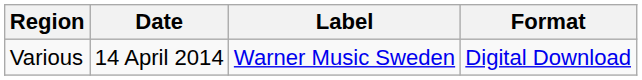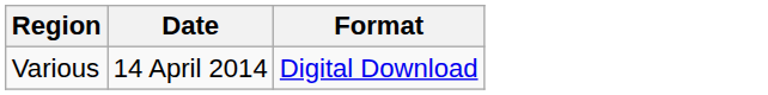 <table class="sortable wikitable">
 <tr>
 <th>Region</th>
 <th>Date</th>
-<th>Label</th>
 <th>Format</th>
 </tr>
 <tr>
 <td>Various</td>
 <td>14 April 2014</td>
-<td><a href='#'>Warner Music Sweden</a></td>
 <td><a href='#'>Digital Download</a></td>
 </tr>
 </table>
